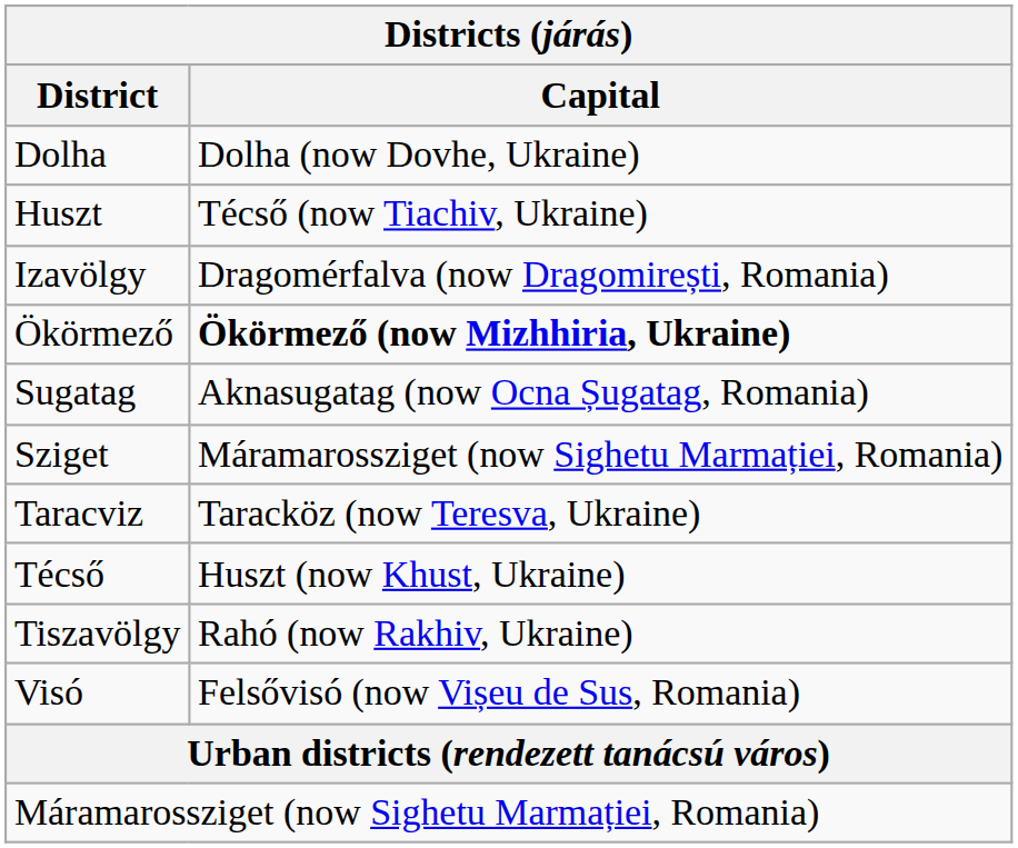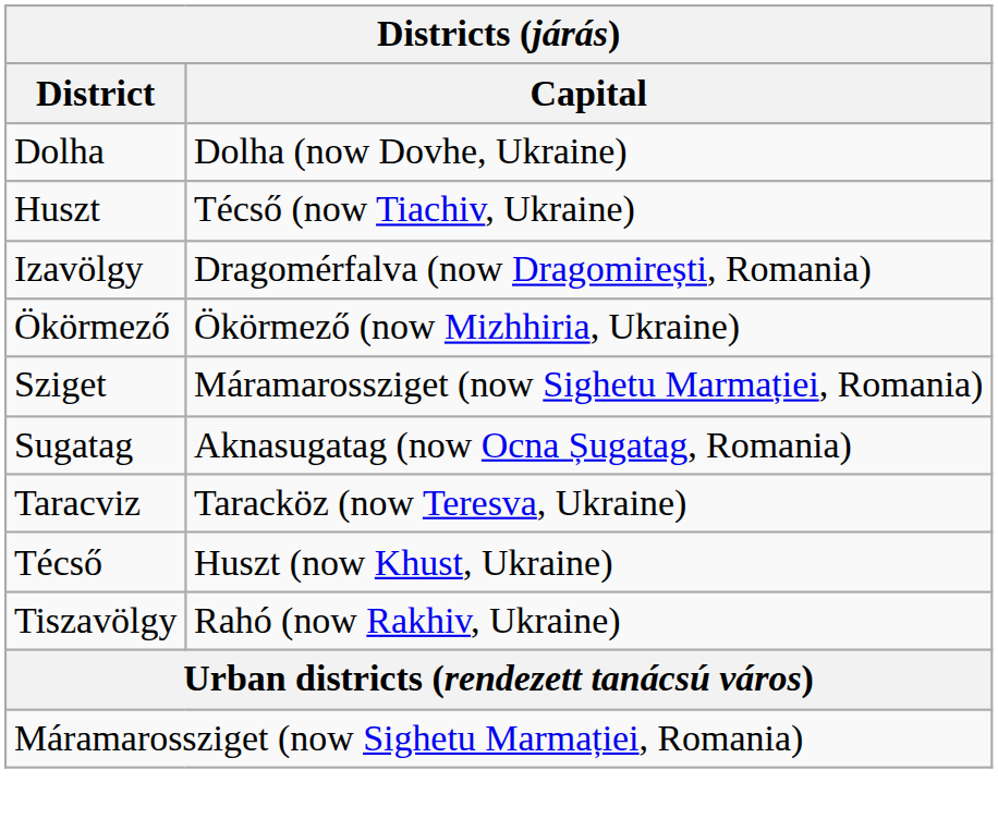 <table class="wikitable">
 <tr>
 <th colspan=2>Districts (<em>járás</em>)</th>
 </tr>
 <tr>
 <th>District</th>
 <th>Capital</th>
 </tr>
 <tr>
 <td> Dolha</td>
 <td>Dolha (now Dovhe, Ukraine)</td>
 </tr>
 <tr>
 <td> Huszt</td>
 <td>Técső (now <a href='#'>Tiachiv</a>, Ukraine)</td>
 </tr>
 <tr>
 <td> Izavölgy</td>
 <td>Dragomérfalva (now <a href='#'>Dragomirești</a>, Romania)</td>
 </tr>
 <tr>
 <td> Ökörmező</td>
-<td><strong>Ökörmező (now <a href='#'>Mizhhiria</a>, Ukraine)</strong></td>
+<td>Ökörmező (now <a href='#'>Mizhhiria</a>, Ukraine)</td>
+</tr>
+<tr>
+<td> Sziget</td>
+<td>Máramarossziget (now <a href='#'>Sighetu Marmației</a>, Romania)</td>
 </tr>
 <tr>
 <td> Sugatag</td>
 <td>Aknasugatag (now <a href='#'>Ocna Șugatag</a>, Romania)</td>
-</tr>
-<tr>
-<td> Sziget</td>
-<td>Máramarossziget (now <a href='#'>Sighetu Marmației</a>, Romania)</td>
 </tr>
 <tr>
 <td> Taracviz</td>
 <td>Taracköz (now <a href='#'>Teresva</a>, Ukraine)</td>
 </tr>
 <tr>
 <td> Técső</td>
 <td>Huszt (now <a href='#'>Khust</a>, Ukraine)</td>
 </tr>
 <tr>
 <td> Tiszavölgy</td>
 <td>Rahó (now <a href='#'>Rakhiv</a>, Ukraine)</td>
 </tr>
 <tr>
-<td> Visó</td>
-<td>Felsővisó (now <a href='#'>Vișeu de Sus</a>, Romania)</td>
-</tr>
-<tr>
 <th colspan=2>Urban districts (<em>rendezett tanácsú város</em>)</th>
 </tr>
 <tr>
 <td colspan=2> Máramarossziget (now <a href='#'>Sighetu Marmației</a>, Romania)</td>
 </tr>
 </table>
